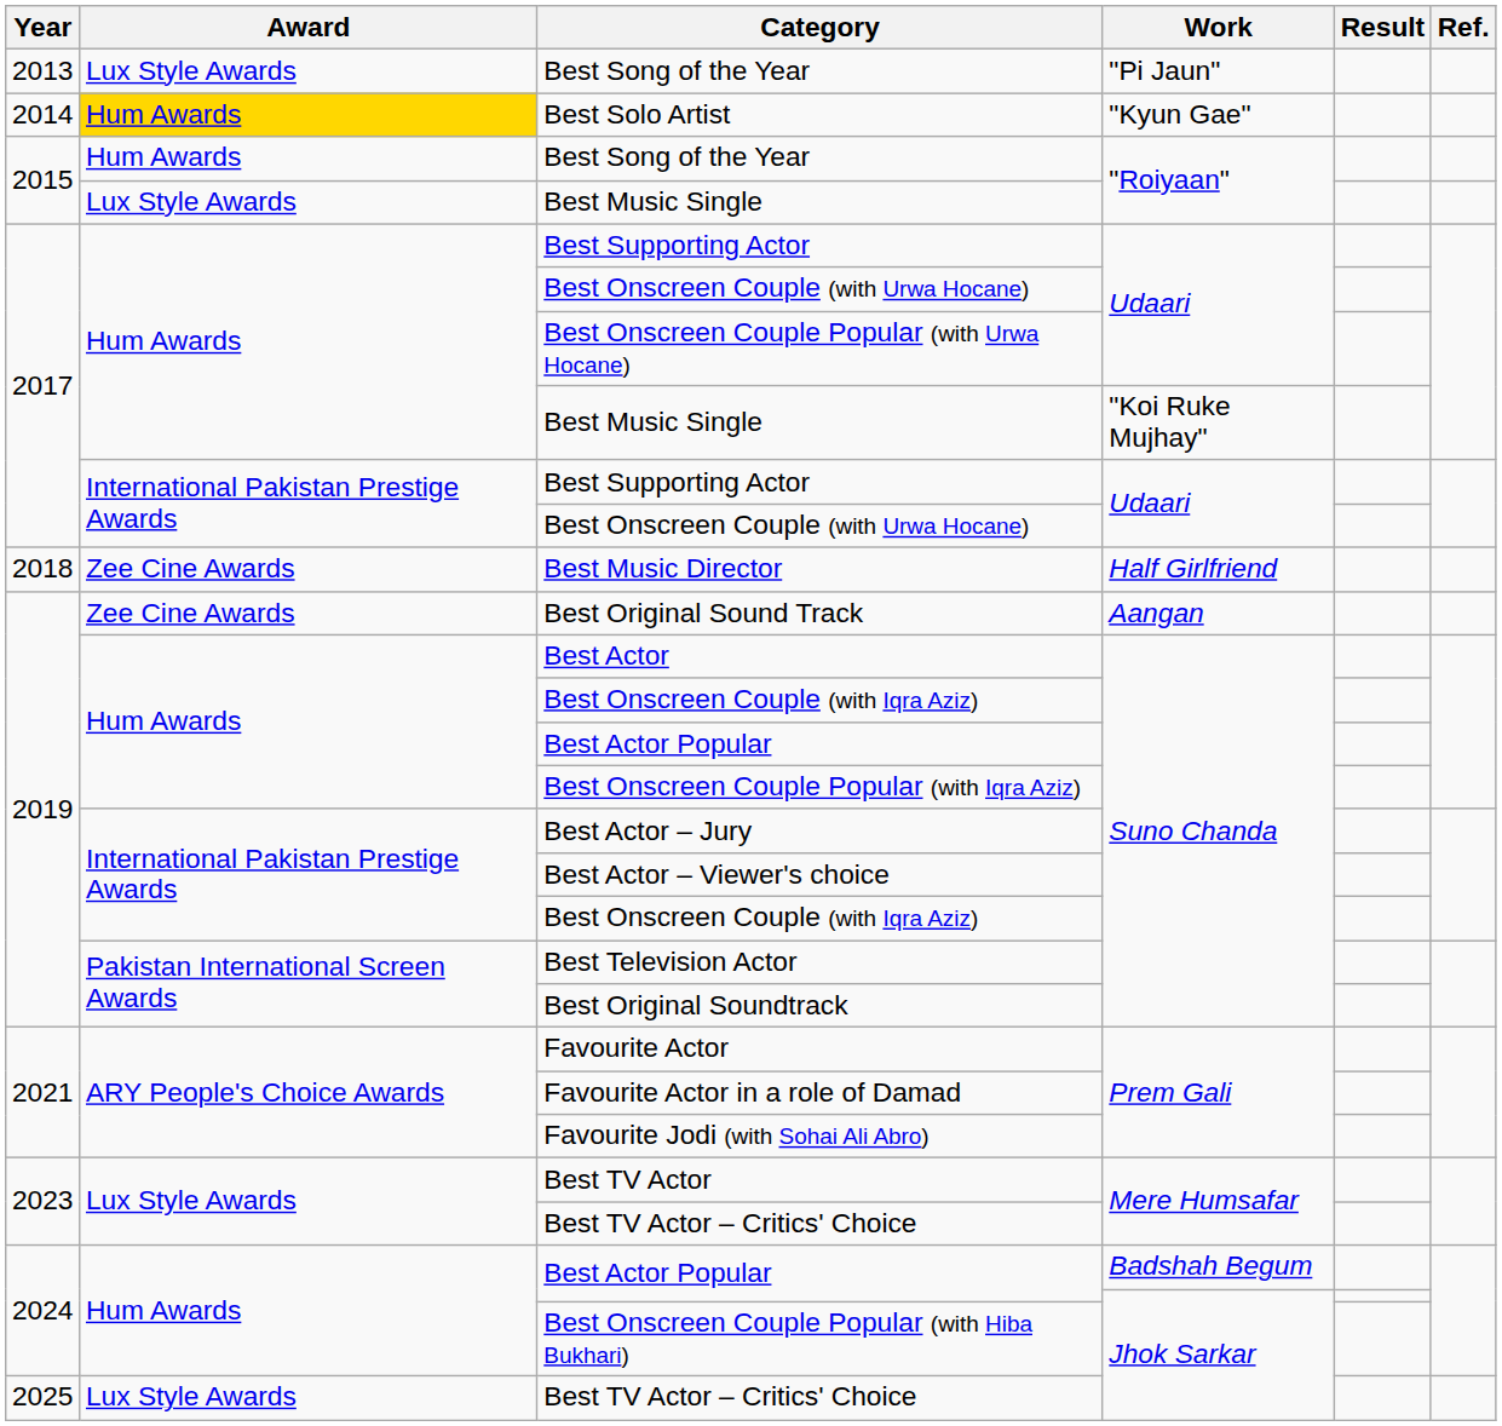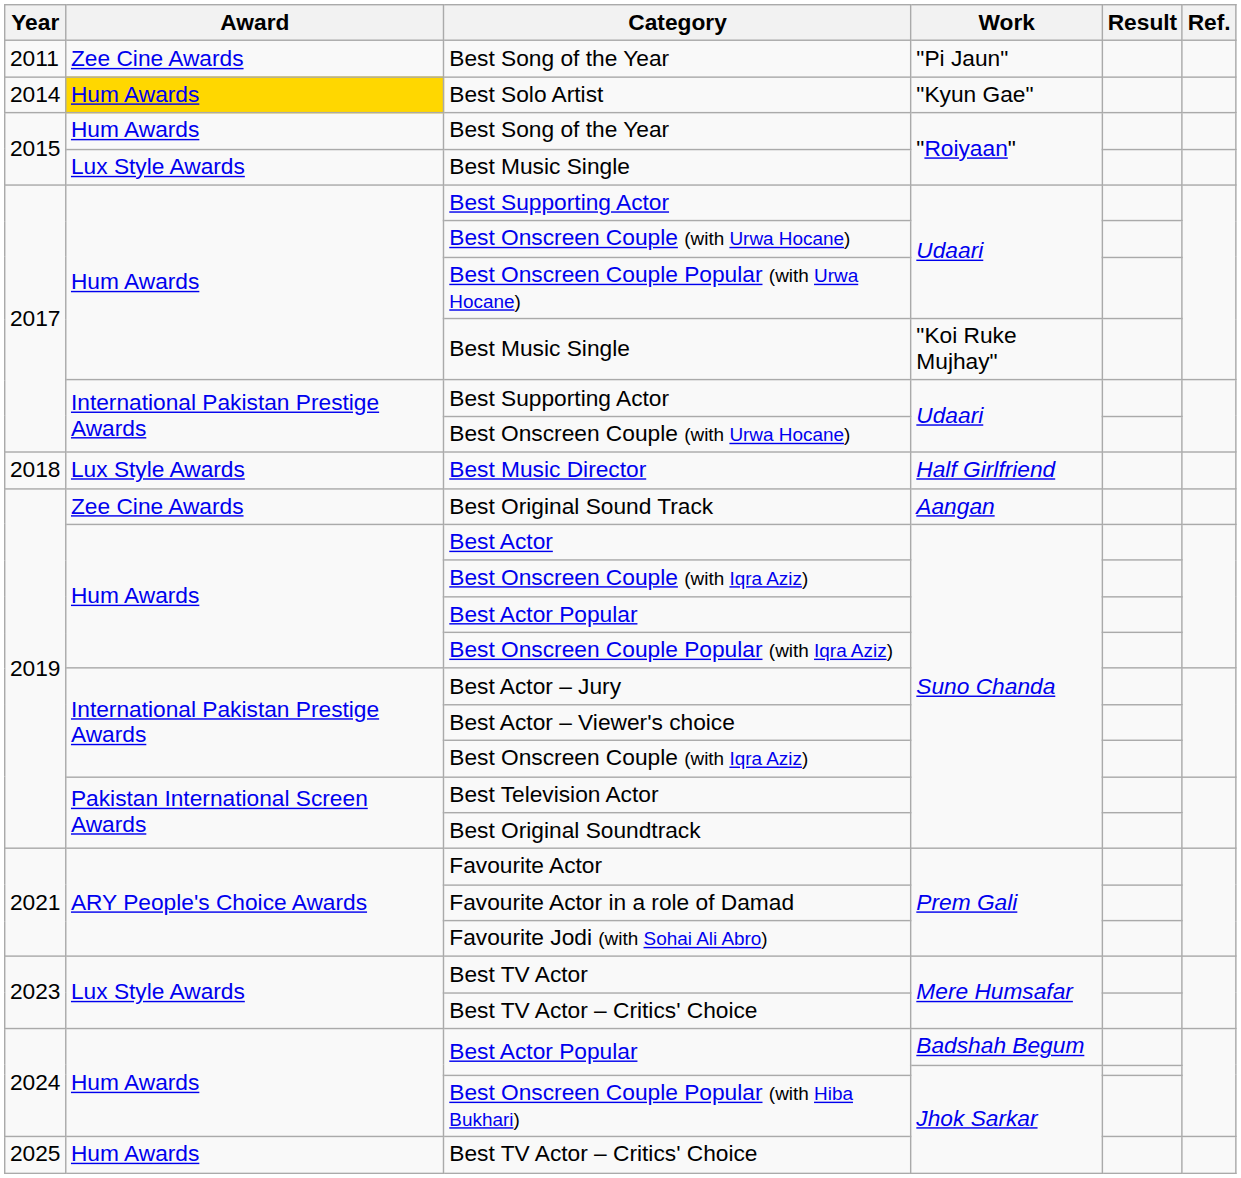 <table class="wikitable">
 <tr>
 <th scope="col">Year</th>
 <th scope="col">Award</th>
 <th scope="col">Category</th>
 <th scope="col">Work</th>
 <th scope="col">Result</th>
 <th scope="col">Ref.</th>
 </tr>
 <tr>
-<td>2013</td>
-<td><a href='#'>Lux Style Awards</a></td>
+<td>2011</td>
+<td><a href='#'>Zee Cine Awards</a></td>
 <td>Best Song of the Year</td>
 <td>"Pi Jaun"</td>
 <td></td>
 <td></td>
 </tr>
 <tr>
 <td>2014</td>
 <td style="background: gold;"><a href='#'>Hum Awards</a></td>
 <td>Best Solo Artist</td>
 <td>"Kyun Gae"</td>
 <td></td>
 <td></td>
 </tr>
 <tr>
 <td rowspan="2">2015</td>
 <td><a href='#'>Hum Awards</a></td>
 <td>Best Song of the Year</td>
 <td rowspan="2">"<a href='#'>Roiyaan</a>"</td>
 <td></td>
 <td></td>
 </tr>
 <tr>
 <td><a href='#'>Lux Style Awards</a></td>
 <td>Best Music Single</td>
 <td></td>
 <td></td>
 </tr>
 <tr>
 <td rowspan="6">2017</td>
 <td rowspan="4"><a href='#'>Hum Awards</a></td>
 <td><a href='#'>Best Supporting Actor</a></td>
 <td rowspan="3"><em><a href='#'>Udaari</a></em></td>
 <td></td>
 <td rowspan="4"></td>
 </tr>
 <tr>
 <td><a href='#'>Best Onscreen Couple</a> <small>(with <a href='#'>Urwa Hocane</a>)</small></td>
 <td></td>
 </tr>
 <tr>
 <td><a href='#'>Best Onscreen Couple Popular</a> <small>(with <a href='#'>Urwa Hocane</a>)</small></td>
 <td></td>
 </tr>
 <tr>
 <td>Best Music Single</td>
 <td>"Koi Ruke Mujhay"</td>
 <td></td>
 </tr>
 <tr>
 <td rowspan="2"><a href='#'>International Pakistan Prestige Awards</a></td>
 <td>Best Supporting Actor</td>
 <td rowspan="2"><em><a href='#'>Udaari</a></em></td>
 <td></td>
 <td rowspan="2"></td>
 </tr>
 <tr>
 <td>Best Onscreen Couple <small>(with <a href='#'>Urwa Hocane</a>)</small></td>
 <td></td>
 </tr>
 <tr>
 <td>2018</td>
-<td><a href='#'>Zee Cine Awards</a></td>
+<td><a href='#'>Lux Style Awards</a></td>
 <td><a href='#'>Best Music Director</a></td>
 <td><em><a href='#'>Half Girlfriend</a></em></td>
 <td></td>
 <td></td>
 </tr>
 <tr>
 <td rowspan="10">2019</td>
 <td><a href='#'>Zee Cine Awards</a></td>
 <td>Best Original Sound Track</td>
 <td><em><a href='#'>Aangan</a></em></td>
 <td></td>
 <td></td>
 </tr>
 <tr>
 <td rowspan="4"><a href='#'>Hum Awards</a></td>
 <td><a href='#'>Best Actor</a></td>
 <td rowspan="9"><em><a href='#'>Suno Chanda</a></em></td>
 <td></td>
 <td rowspan="4"></td>
 </tr>
 <tr>
 <td><a href='#'>Best Onscreen Couple</a> <small>(with <a href='#'>Iqra Aziz</a>)</small></td>
 <td></td>
 </tr>
 <tr>
 <td><a href='#'>Best Actor Popular</a></td>
 <td></td>
 </tr>
 <tr>
 <td><a href='#'>Best Onscreen Couple Popular</a> <small>(with <a href='#'>Iqra Aziz</a>)</small></td>
 <td></td>
 </tr>
 <tr>
 <td rowspan="3"><a href='#'>International Pakistan Prestige Awards</a></td>
 <td>Best Actor – Jury</td>
 <td></td>
 <td rowspan="3"></td>
 </tr>
 <tr>
 <td>Best Actor – Viewer's choice</td>
 <td></td>
 </tr>
 <tr>
 <td>Best Onscreen Couple <small>(with <a href='#'>Iqra Aziz</a>)</small></td>
 <td></td>
 </tr>
 <tr>
 <td rowspan="2"><a href='#'>Pakistan International Screen Awards</a></td>
 <td>Best Television Actor</td>
 <td></td>
 <td rowspan="2"></td>
 </tr>
 <tr>
 <td>Best Original Soundtrack</td>
 <td></td>
 </tr>
 <tr>
 <td rowspan="3">2021</td>
 <td rowspan="3"><a href='#'>ARY People's Choice Awards</a></td>
 <td>Favourite Actor</td>
 <td rowspan="3"><em><a href='#'>Prem Gali</a></em></td>
 <td></td>
 <td rowspan="3"></td>
 </tr>
 <tr>
 <td>Favourite Actor in a role of Damad</td>
 <td></td>
 </tr>
 <tr>
 <td>Favourite Jodi <small>(with <a href='#'>Sohai Ali Abro</a>)</small></td>
 <td></td>
 </tr>
 <tr>
 <td rowspan="2">2023</td>
 <td rowspan="2"><a href='#'>Lux Style Awards</a></td>
 <td>Best TV Actor</td>
 <td rowspan="2"><em><a href='#'>Mere Humsafar</a></em></td>
 <td></td>
 <td rowspan="2"></td>
 </tr>
 <tr>
 <td>Best TV Actor – Critics' Choice</td>
 <td></td>
 </tr>
 <tr>
 <td rowspan="3">2024</td>
 <td rowspan="3"><a href='#'>Hum Awards</a></td>
 <td rowspan="2"><a href='#'>Best Actor Popular</a></td>
 <td><em><a href='#'>Badshah Begum</a></em></td>
 <td></td>
 <td rowspan="3"></td>
 </tr>
 <tr>
 <td rowspan="3"><em><a href='#'>Jhok Sarkar</a></em></td>
 <td></td>
 </tr>
 <tr>
 <td><a href='#'>Best Onscreen Couple Popular</a> <small>(with <a href='#'>Hiba Bukhari</a>)</small></td>
 <td></td>
 </tr>
 <tr>
 <td>2025</td>
-<td><a href='#'>Lux Style Awards</a></td>
+<td><a href='#'>Hum Awards</a></td>
 <td>Best TV Actor – Critics' Choice</td>
 <td></td>
 <td></td>
 </tr>
 </table>
